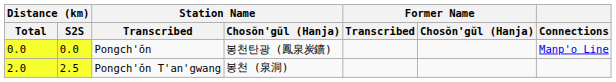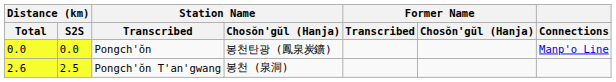 <table class="wikitable" style="font-size:90%;">
 <tr>
 <th colspan="2">Distance (km)</th>
 <th colspan="2">Station Name</th>
 <th colspan="2">Former Name</th>
 <th></th>
 </tr>
 <tr>
 <th>Total</th>
 <th>S2S</th>
 <th>Transcribed</th>
 <th>Chosŏn'gŭl (Hanja)</th>
 <th>Transcribed</th>
 <th>Chosŏn'gŭl (Hanja)</th>
 <th>Connections</th>
 </tr>
 <tr>
 <td bgcolor=#F7FE2E>0.0</td>
 <td bgcolor=#F7FE2E>0.0</td>
 <td>Pongch'ŏn</td>
 <td>봉천탄광 (鳳泉炭鑛)</td>
 <td></td>
 <td></td>
 <td><a href='#'>Manp'o Line</a></td>
 </tr>
 <tr>
-<td bgcolor=#F7FE2E>2.0</td>
+<td bgcolor=#F7FE2E>2.6</td>
 <td bgcolor=#F7FE2E>2.5</td>
 <td>Pongch'ŏn T'an'gwang</td>
 <td>봉천 (泉洞)</td>
 <td></td>
 <td></td>
 <td></td>
 </tr>
 </table>
